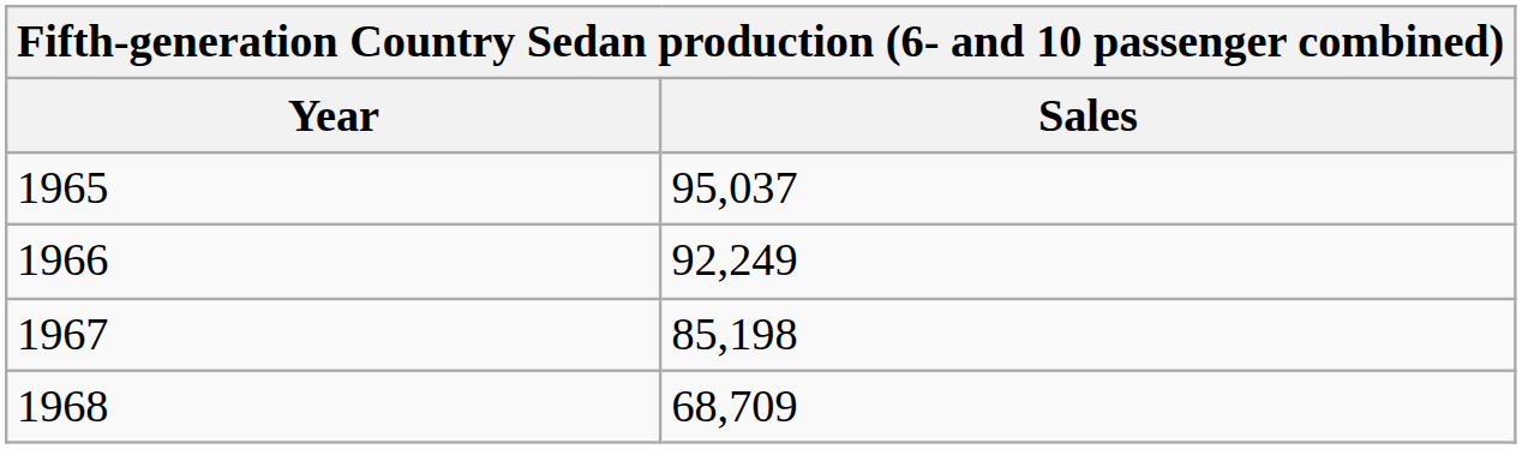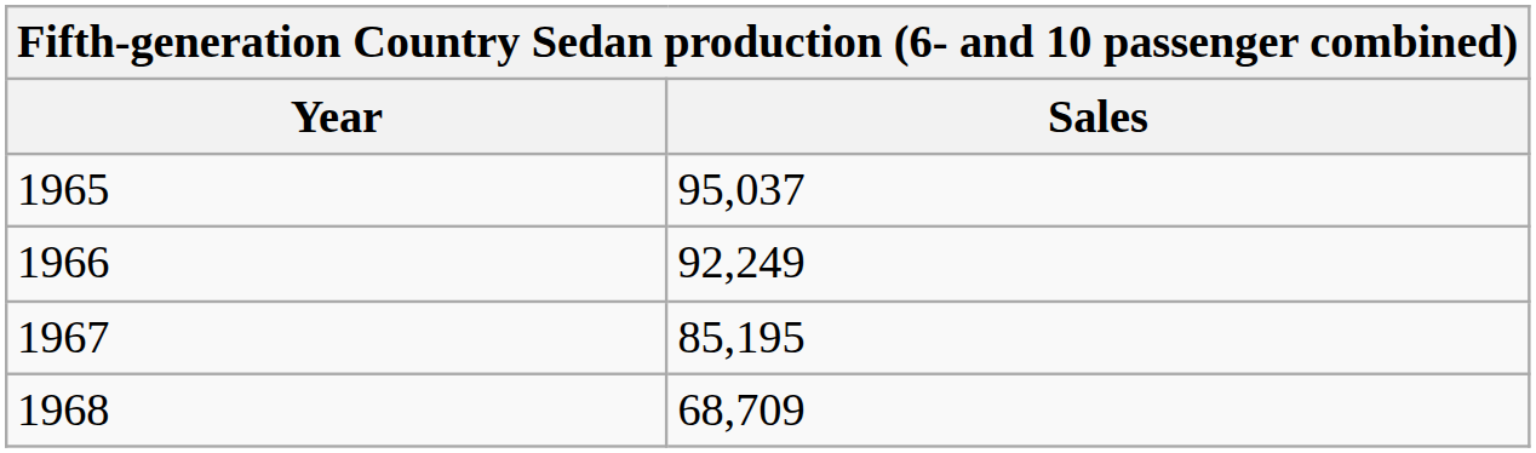 <table class="wikitable">
 <tr>
 <th colspan="2">Fifth-generation Country Sedan production  (6- and 10 passenger combined)</th>
 </tr>
 <tr>
 <th>Year</th>
 <th>Sales</th>
 </tr>
 <tr>
 <td>1965</td>
 <td>95,037</td>
 </tr>
 <tr>
 <td>1966</td>
 <td>92,249</td>
 </tr>
 <tr>
 <td>1967</td>
-<td>85,198</td>
+<td>85,195</td>
 </tr>
 <tr>
 <td>1968</td>
 <td>68,709</td>
 </tr>
 </table>
